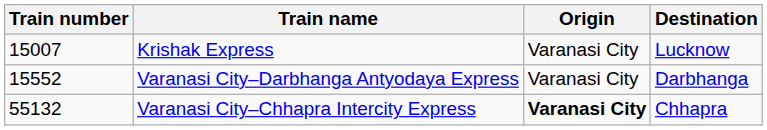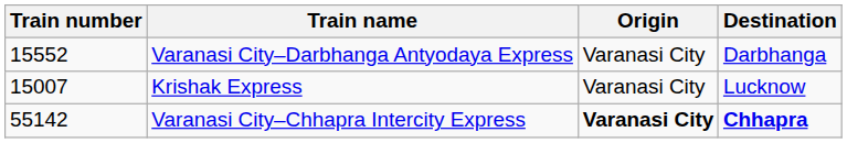 <table class="wikitable">
 <tr>
 <th>Train number</th>
 <th>Train name</th>
 <th>Origin</th>
 <th>Destination</th>
 </tr>
 <tr>
+<td valign="top">15552</td>
+<td valign="top"><a href='#'>Varanasi City–Darbhanga Antyodaya Express</a></td>
+<td valign="top">Varanasi City</td>
+<td valign="top"><a href='#'>Darbhanga</a></td>
+</tr>
+<tr>
 <td valign="top">15007</td>
 <td valign="top"><a href='#'>Krishak Express</a></td>
 <td valign="top">Varanasi City</td>
 <td valign="top"><a href='#'>Lucknow</a></td>
 </tr>
 <tr>
-<td valign="top">15552</td>
-<td valign="top"><a href='#'>Varanasi City–Darbhanga Antyodaya Express</a></td>
-<td valign="top">Varanasi City</td>
-<td valign="top"><a href='#'>Darbhanga</a></td>
-</tr>
-<tr>
-<td valign="top">55132</td>
+<td valign="top">55142</td>
 <td valign="top"><a href='#'>Varanasi City–Chhapra Intercity Express</a></td>
 <td valign="top"><strong>Varanasi City</strong></td>
-<td valign="top"><a href='#'>Chhapra</a></td>
+<td valign="top"><strong><a href='#'>Chhapra</a></strong></td>
 </tr>
 </table>
